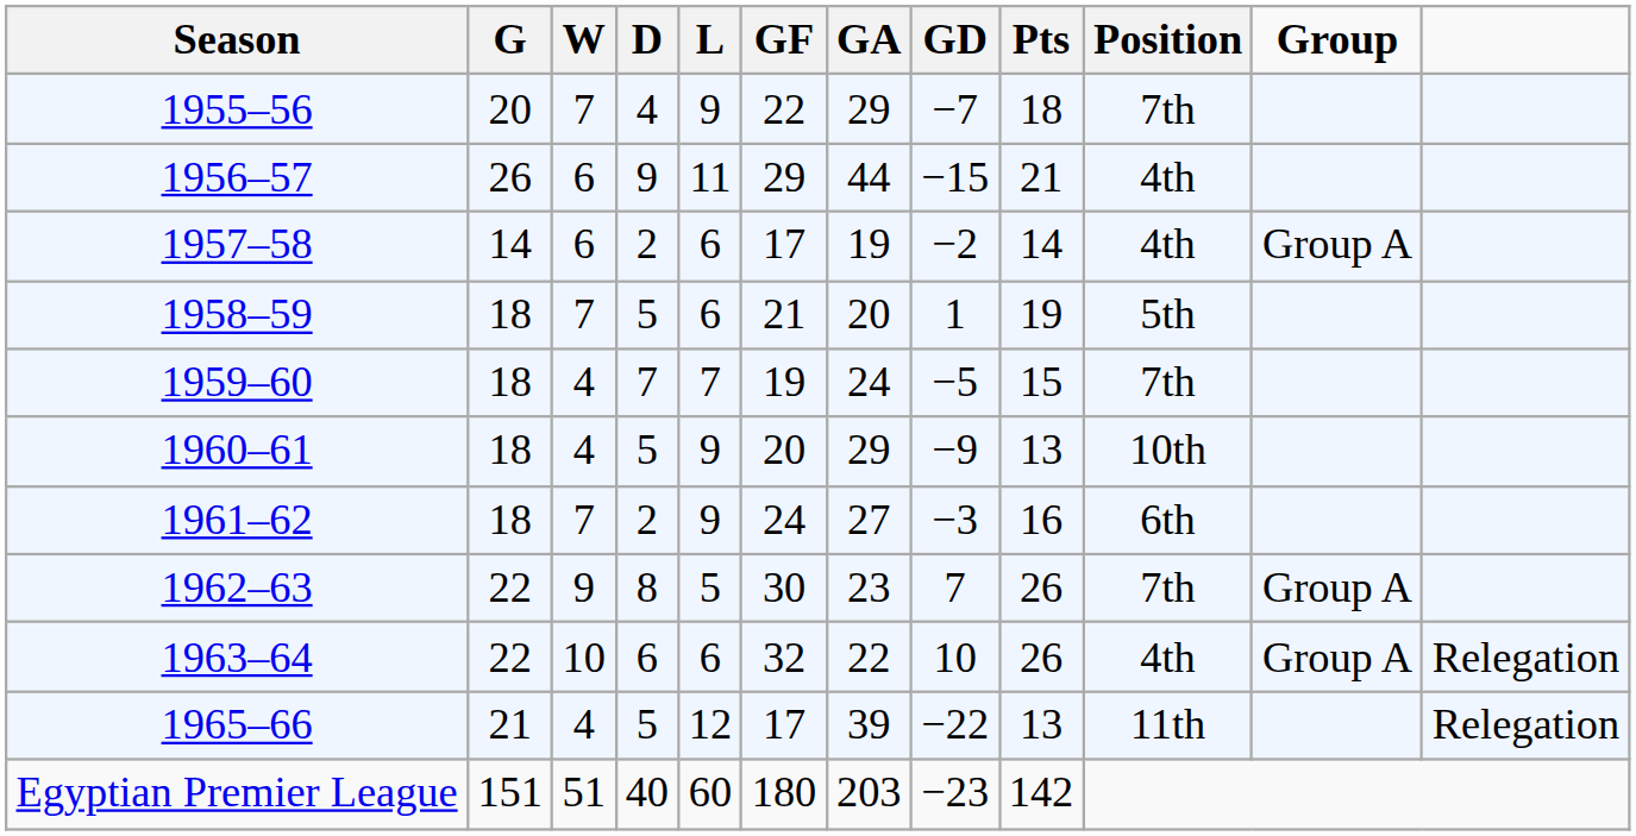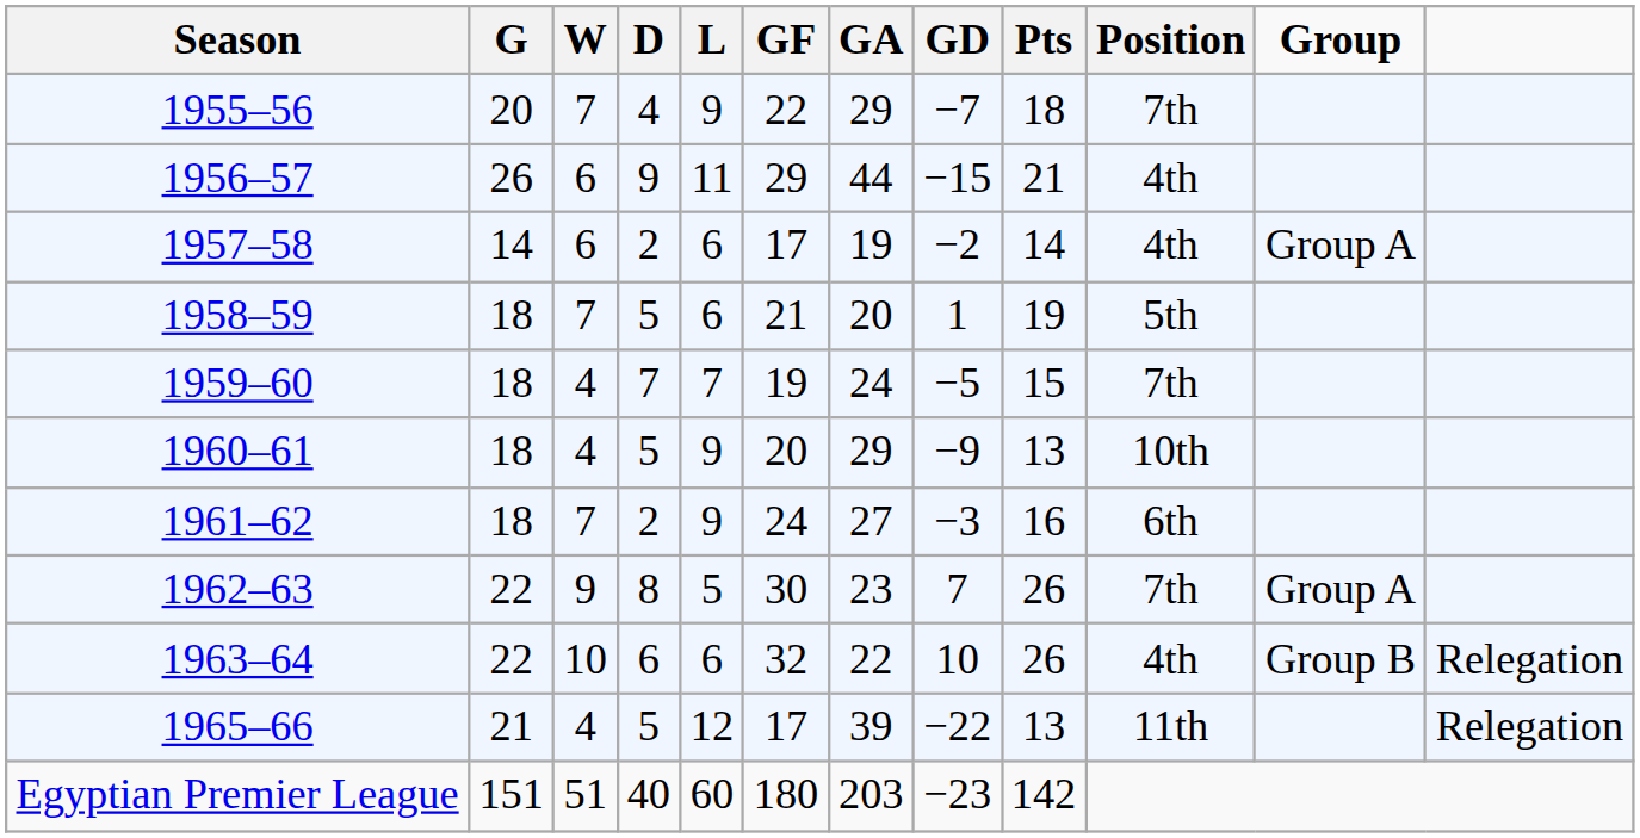 <table class="wikitable sortable" style="text-align: center;">
 <tr>
 <th>Season</th>
 <th>G</th>
 <th>W</th>
 <th>D</th>
 <th>L</th>
 <th>GF</th>
 <th>GA</th>
 <th>GD</th>
 <th>Pts</th>
 <th>Position</th>
 <td><strong>Group</strong></td>
 <td></td>
 </tr>
 <tr bgcolor=#f0f6ff>
 <td><a href='#'>1955–56</a></td>
 <td>20</td>
 <td>7</td>
 <td>4</td>
 <td>9</td>
 <td>22</td>
 <td>29</td>
 <td>−7</td>
 <td>18</td>
 <td>7th</td>
 <td></td>
 <td></td>
 </tr>
 <tr bgcolor=#f0f6ff>
 <td><a href='#'>1956–57</a></td>
 <td>26</td>
 <td>6</td>
 <td>9</td>
 <td>11</td>
 <td>29</td>
 <td>44</td>
 <td>−15</td>
 <td>21</td>
 <td>4th</td>
 <td></td>
 <td></td>
 </tr>
 <tr bgcolor=#f0f6ff>
 <td><a href='#'>1957–58</a></td>
 <td>14</td>
 <td>6</td>
 <td>2</td>
 <td>6</td>
 <td>17</td>
 <td>19</td>
 <td>−2</td>
 <td>14</td>
 <td>4th</td>
 <td>Group A</td>
 <td></td>
 </tr>
 <tr bgcolor=#f0f6ff>
 <td><a href='#'>1958–59</a></td>
 <td>18</td>
 <td>7</td>
 <td>5</td>
 <td>6</td>
 <td>21</td>
 <td>20</td>
 <td>1</td>
 <td>19</td>
 <td>5th</td>
 <td></td>
 <td></td>
 </tr>
 <tr bgcolor=#f0f6ff>
 <td><a href='#'>1959–60</a></td>
 <td>18</td>
 <td>4</td>
 <td>7</td>
 <td>7</td>
 <td>19</td>
 <td>24</td>
 <td>−5</td>
 <td>15</td>
 <td>7th</td>
 <td></td>
 <td></td>
 </tr>
 <tr bgcolor=#f0f6ff>
 <td><a href='#'>1960–61</a></td>
 <td>18</td>
 <td>4</td>
 <td>5</td>
 <td>9</td>
 <td>20</td>
 <td>29</td>
 <td>−9</td>
 <td>13</td>
 <td>10th</td>
 <td></td>
 <td></td>
 </tr>
 <tr bgcolor=#f0f6ff>
 <td><a href='#'>1961–62</a></td>
 <td>18</td>
 <td>7</td>
 <td>2</td>
 <td>9</td>
 <td>24</td>
 <td>27</td>
 <td>−3</td>
 <td>16</td>
 <td>6th</td>
 <td></td>
 <td></td>
 </tr>
 <tr bgcolor=#f0f6ff>
 <td><a href='#'>1962–63</a></td>
 <td>22</td>
 <td>9</td>
 <td>8</td>
 <td>5</td>
 <td>30</td>
 <td>23</td>
 <td>7</td>
 <td>26</td>
 <td>7th</td>
 <td>Group A</td>
 <td></td>
 </tr>
 <tr bgcolor=#f0f6ff>
 <td><a href='#'>1963–64</a></td>
 <td>22</td>
 <td>10</td>
 <td>6</td>
 <td>6</td>
 <td>32</td>
 <td>22</td>
 <td>10</td>
 <td>26</td>
 <td>4th</td>
-<td>Group A</td>
+<td>Group B</td>
 <td>Relegation</td>
 </tr>
 <tr bgcolor=#f0f6ff>
 <td><a href='#'>1965–66</a></td>
 <td>21</td>
 <td>4</td>
 <td>5</td>
 <td>12</td>
 <td>17</td>
 <td>39</td>
 <td>−22</td>
 <td>13</td>
 <td>11th</td>
 <td></td>
 <td>Relegation</td>
 </tr>
 <tr>
 <td><a href='#'>Egyptian Premier League</a></td>
 <td>151</td>
 <td>51</td>
 <td>40</td>
 <td>60</td>
 <td>180</td>
 <td>203</td>
 <td>−23</td>
 <td>142</td>
 </tr>
 </table>
